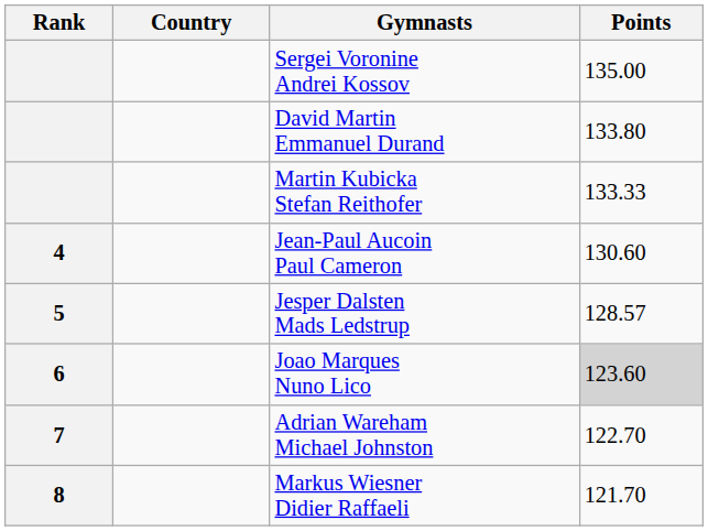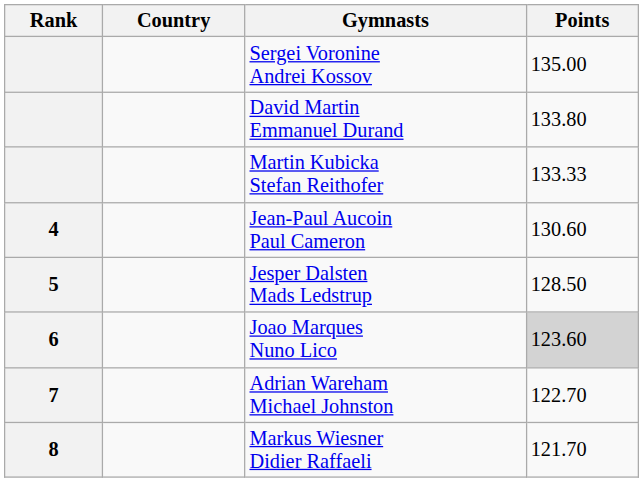 <table class="wikitable" width=500>
 <tr bgcolor="#efefef">
 <th>Rank</th>
 <th>Country</th>
 <th>Gymnasts</th>
 <th>Points</th>
 </tr>
 <tr>
 <th></th>
 <td></td>
 <td><a href='#'>Sergei Voronine</a> <br> <a href='#'>Andrei Kossov</a></td>
 <td>135.00</td>
 </tr>
 <tr>
 <th></th>
 <td></td>
 <td><a href='#'>David Martin</a> <br> <a href='#'>Emmanuel Durand</a></td>
 <td>133.80</td>
 </tr>
 <tr>
 <th></th>
 <td></td>
 <td><a href='#'>Martin Kubicka</a> <br> <a href='#'>Stefan Reithofer</a></td>
 <td>133.33</td>
 </tr>
 <tr>
 <th>4</th>
 <td></td>
 <td><a href='#'>Jean-Paul Aucoin</a> <br> <a href='#'>Paul Cameron</a></td>
 <td>130.60</td>
 </tr>
 <tr>
 <th>5</th>
 <td></td>
 <td><a href='#'>Jesper Dalsten</a> <br> <a href='#'>Mads Ledstrup</a></td>
-<td>128.57</td>
+<td>128.50</td>
 </tr>
 <tr>
 <th>6</th>
 <td></td>
 <td><a href='#'>Joao Marques</a> <br> <a href='#'>Nuno Lico</a></td>
 <td style="background: lightgrey;">123.60</td>
 </tr>
 <tr>
 <th>7</th>
 <td></td>
 <td><a href='#'>Adrian Wareham</a> <br> <a href='#'>Michael Johnston</a></td>
 <td>122.70</td>
 </tr>
 <tr>
 <th>8</th>
 <td></td>
 <td><a href='#'>Markus Wiesner</a> <br> <a href='#'>Didier Raffaeli</a></td>
 <td>121.70</td>
 </tr>
 </table>
